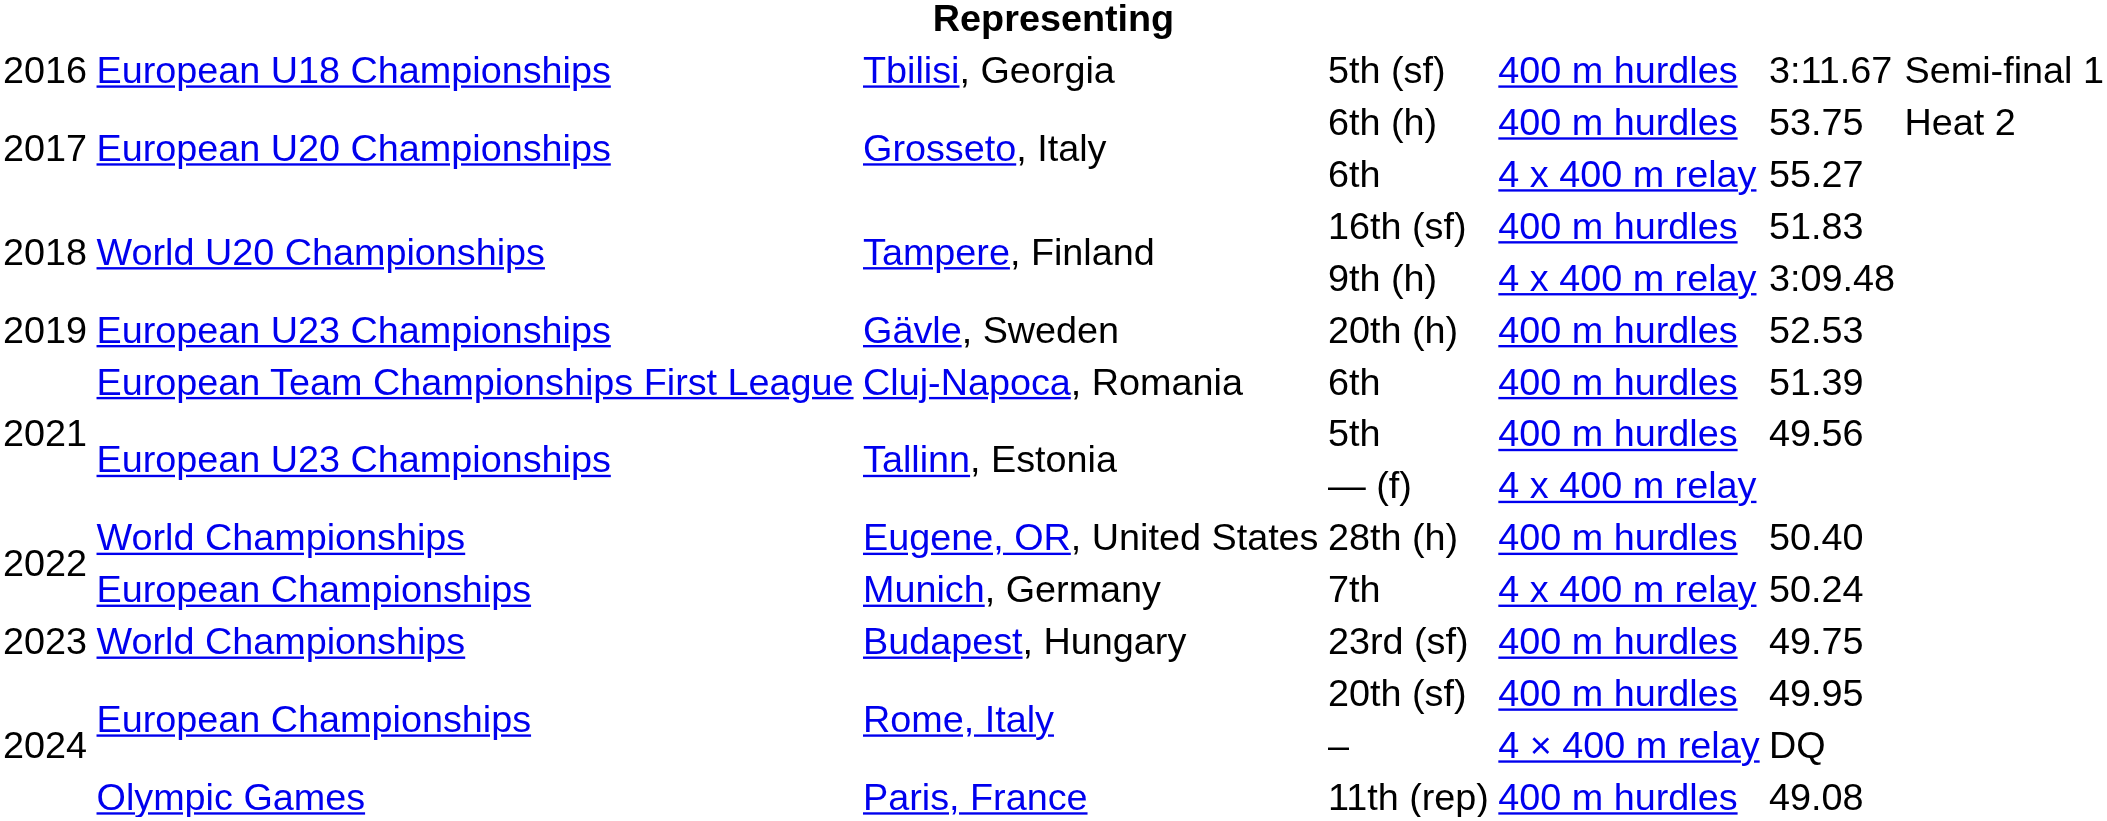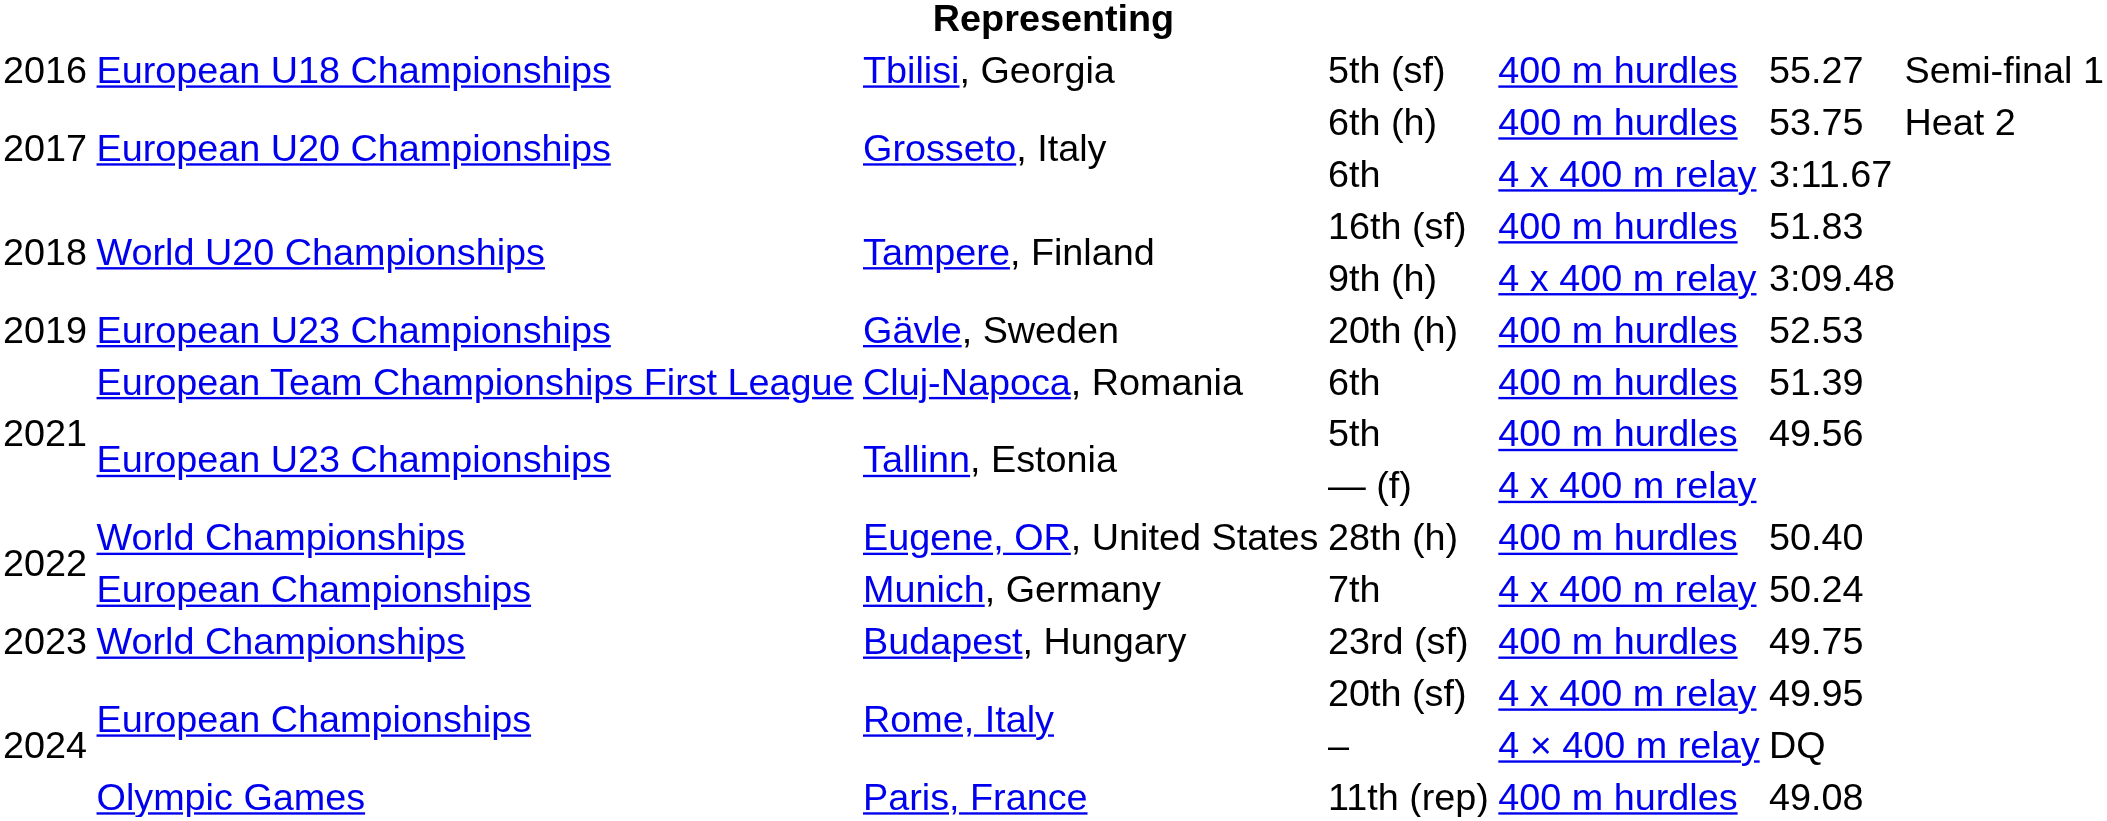 <table>
 <tr>
 <th colspan="7">Representing </th>
 </tr>
 <tr>
 <td>2016</td>
 <td><a href='#'>European U18 Championships</a></td>
 <td><a href='#'>Tbilisi</a>, Georgia</td>
 <td>5th (sf)</td>
 <td><a href='#'>400 m hurdles</a></td>
-<td>3:11.67</td>
+<td>55.27</td>
 <td>Semi-final 1</td>
 </tr>
 <tr>
 <td rowspan=2>2017</td>
 <td rowspan=2><a href='#'>European U20 Championships</a></td>
 <td rowspan=2><a href='#'>Grosseto</a>, Italy</td>
 <td>6th (h)</td>
 <td><a href='#'>400 m hurdles</a></td>
 <td>53.75</td>
 <td>Heat 2</td>
 </tr>
 <tr>
 <td>6th</td>
 <td><a href='#'>4 x 400 m relay</a></td>
-<td>55.27</td>
+<td>3:11.67</td>
 <td></td>
 </tr>
 <tr>
 <td rowspan=2>2018</td>
 <td rowspan=2><a href='#'>World U20 Championships</a></td>
 <td rowspan=2><a href='#'>Tampere</a>, Finland</td>
 <td>16th (sf)</td>
 <td><a href='#'>400 m hurdles</a></td>
 <td>51.83</td>
 <td></td>
 </tr>
 <tr>
 <td>9th (h)</td>
 <td><a href='#'>4 x 400 m relay</a></td>
 <td>3:09.48</td>
 <td></td>
 </tr>
 <tr>
 <td>2019</td>
 <td><a href='#'>European U23 Championships</a></td>
 <td><a href='#'>Gävle</a>, Sweden</td>
 <td>20th (h)</td>
 <td><a href='#'>400 m hurdles</a></td>
 <td>52.53</td>
 <td></td>
 </tr>
 <tr>
 <td rowspan=3>2021</td>
 <td><a href='#'>European Team Championships First League</a></td>
 <td><a href='#'>Cluj-Napoca</a>, Romania</td>
 <td>6th</td>
 <td><a href='#'>400 m hurdles</a></td>
 <td>51.39</td>
 <td></td>
 </tr>
 <tr>
 <td rowspan=2><a href='#'>European U23 Championships</a></td>
 <td rowspan=2><a href='#'>Tallinn</a>, Estonia</td>
 <td>5th</td>
 <td><a href='#'>400 m hurdles</a></td>
 <td>49.56</td>
 <td> </td>
 </tr>
 <tr>
 <td>— (f)</td>
 <td><a href='#'>4 x 400 m relay</a></td>
 <td></td>
 <td></td>
 </tr>
 <tr>
 <td rowspan=2>2022</td>
 <td><a href='#'>World Championships</a></td>
 <td><a href='#'>Eugene, OR</a>, United States</td>
 <td>28th (h)</td>
 <td><a href='#'>400 m hurdles</a></td>
 <td>50.40</td>
 <td></td>
 </tr>
 <tr>
 <td><a href='#'>European Championships</a></td>
 <td><a href='#'>Munich</a>, Germany</td>
 <td>7th</td>
 <td><a href='#'>4 x 400 m relay</a></td>
 <td>50.24</td>
 <td></td>
 </tr>
 <tr>
 <td>2023</td>
 <td><a href='#'>World Championships</a></td>
 <td><a href='#'>Budapest</a>, Hungary</td>
 <td>23rd (sf)</td>
 <td><a href='#'>400 m hurdles</a></td>
 <td>49.75</td>
 <td></td>
 </tr>
 <tr>
 <td rowspan=3>2024</td>
 <td rowspan=2><a href='#'>European Championships</a></td>
 <td rowspan=2><a href='#'>Rome, Italy</a></td>
 <td>20th (sf)</td>
-<td><a href='#'>400 m hurdles</a></td>
+<td><a href='#'>4 x 400 m relay</a></td>
 <td>49.95</td>
 <td></td>
 </tr>
 <tr>
 <td>–</td>
 <td><a href='#'>4 × 400 m relay</a></td>
 <td>DQ</td>
 </tr>
 <tr>
 <td><a href='#'>Olympic Games</a></td>
 <td><a href='#'>Paris, France</a></td>
 <td>11th (rep)</td>
 <td><a href='#'>400 m hurdles</a></td>
 <td>49.08</td>
 </tr>
 </table>
